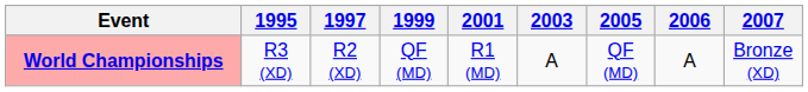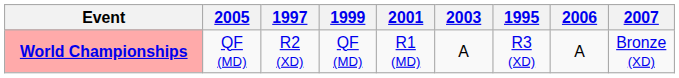 <table class="wikitable" style="font-size: 90%; text-align:center">
 <tr>
 <th>Event</th>
-<th><a href='#'>1995</a></th>
+<th><a href='#'>2005</a></th>
 <th><a href='#'>1997</a></th>
 <th><a href='#'>1999</a></th>
 <th><a href='#'>2001</a></th>
 <th><a href='#'>2003</a></th>
-<th><a href='#'>2005</a></th>
+<th><a href='#'>1995</a></th>
 <th><a href='#'>2006</a></th>
 <th><a href='#'>2007</a></th>
 </tr>
 <tr style="height: 30px;">
 <td bgcolor=FFAAAA style="width: 240px;align=left"><strong><a href='#'>World Championships</a></strong></td>
-<td style="width: 60px"><a href='#'>R3 <small>(XD)</small></a></td>
+<td style="width: 60px"><a href='#'>QF <small>(MD)</small></a></td>
 <td style="width: 60px"><a href='#'>R2 <small>(XD)</small></a></td>
 <td style="width: 60px"><a href='#'>QF <small>(MD)</small></a></td>
 <td style="width: 60px"><a href='#'>R1 <small>(MD)</small></a></td>
 <td style="width: 60px">A</td>
-<td style="width: 60px"><a href='#'>QF <small>(MD)</small></a></td>
+<td style="width: 60px"><a href='#'>R3 <small>(XD)</small></a></td>
 <td style="width: 60px">A</td>
 <td style="width: 60px"> <a href='#'>Bronze <small>(XD)</small></a></td>
 </tr>
 </table>
